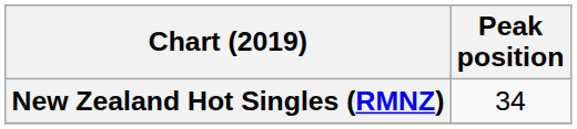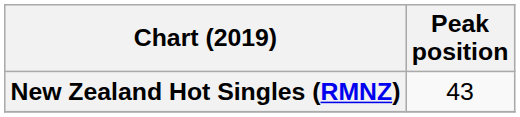 <table class="wikitable plainrowheaders" style="text-align:center">
 <tr>
 <th scope="col">Chart (2019)</th>
 <th scope="col">Peak<br>position</th>
 </tr>
 <tr>
 <th scope="row">New Zealand Hot Singles (<a href='#'>RMNZ</a>)</th>
-<td>34</td>
+<td>43</td>
 </tr>
 <tr>
 </tr>
 </table>
